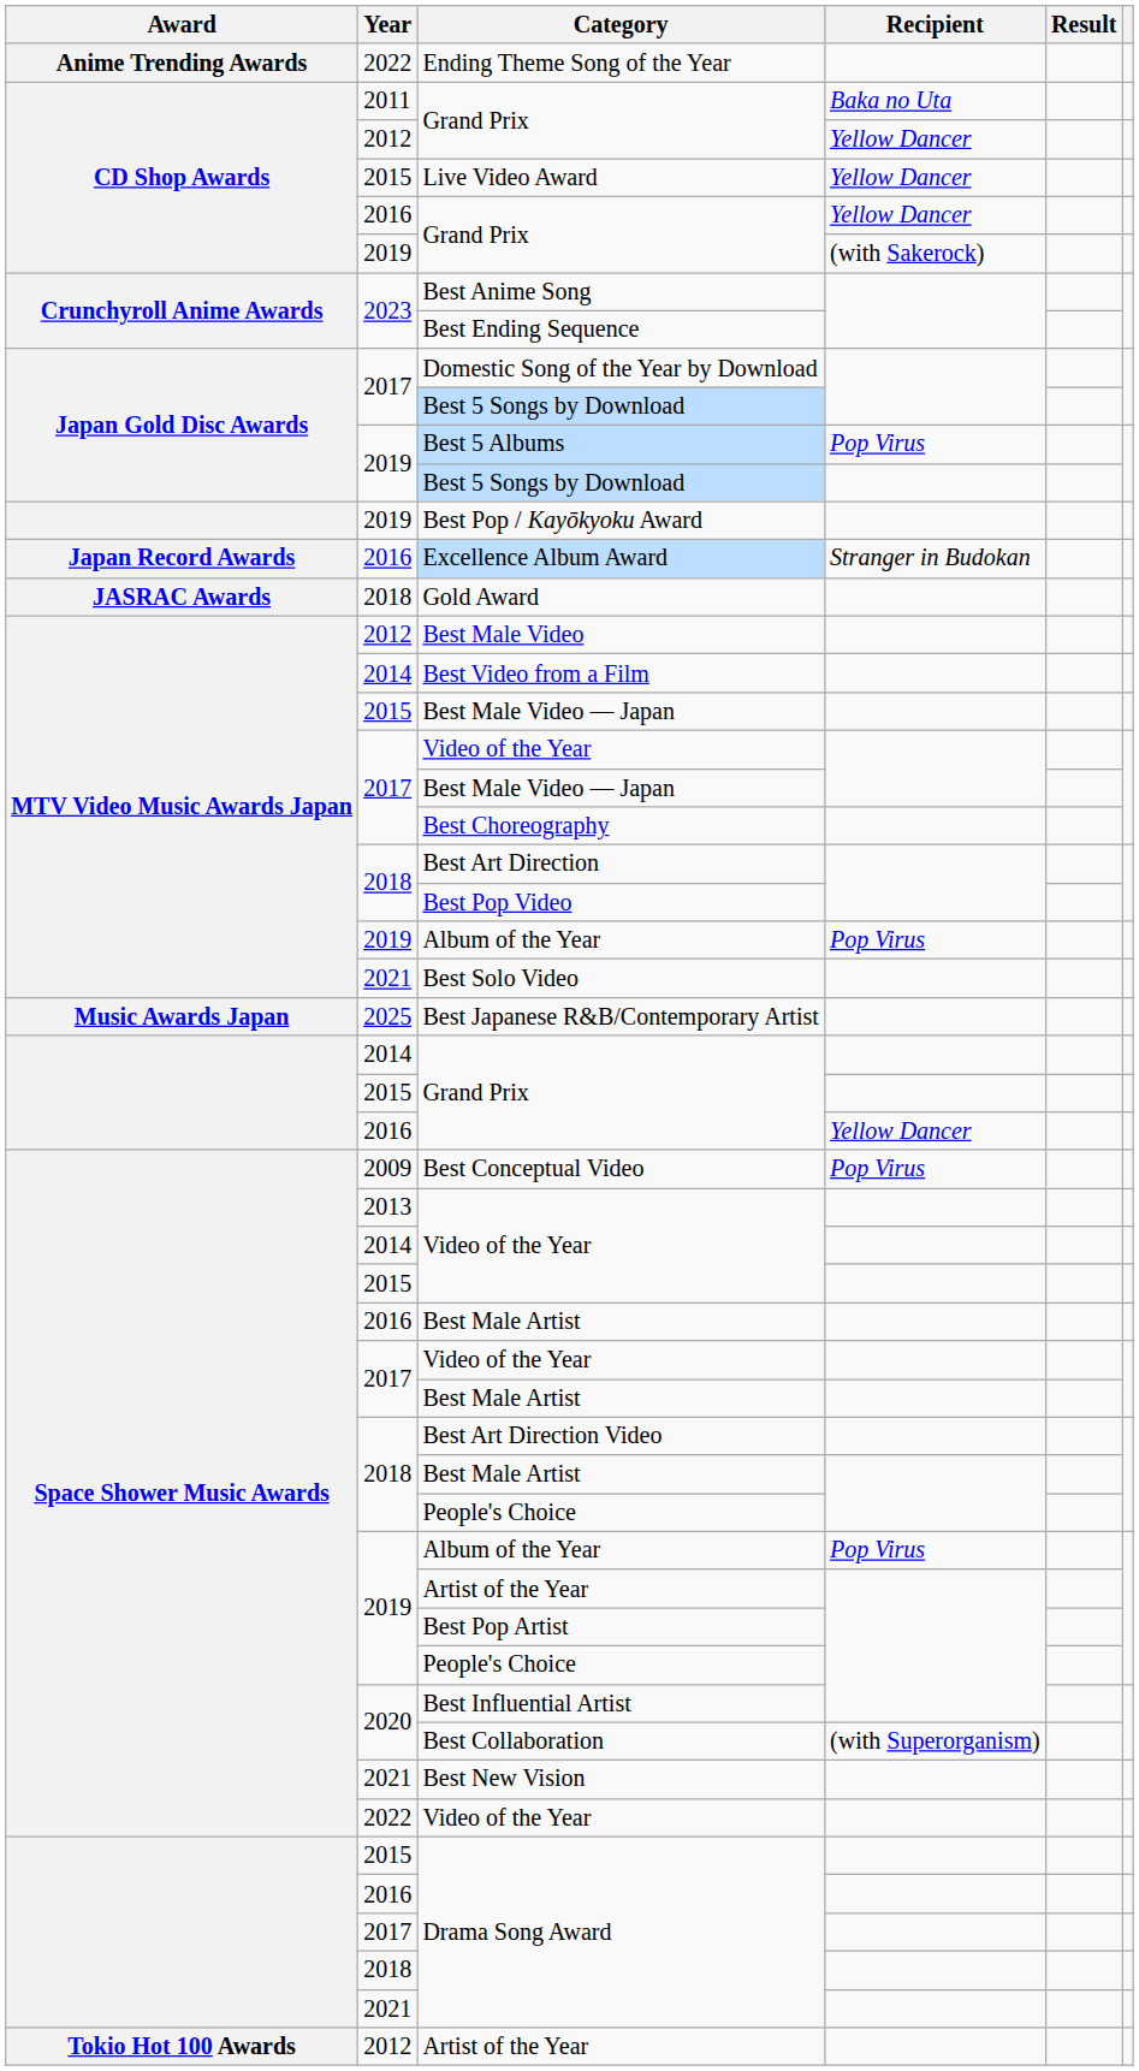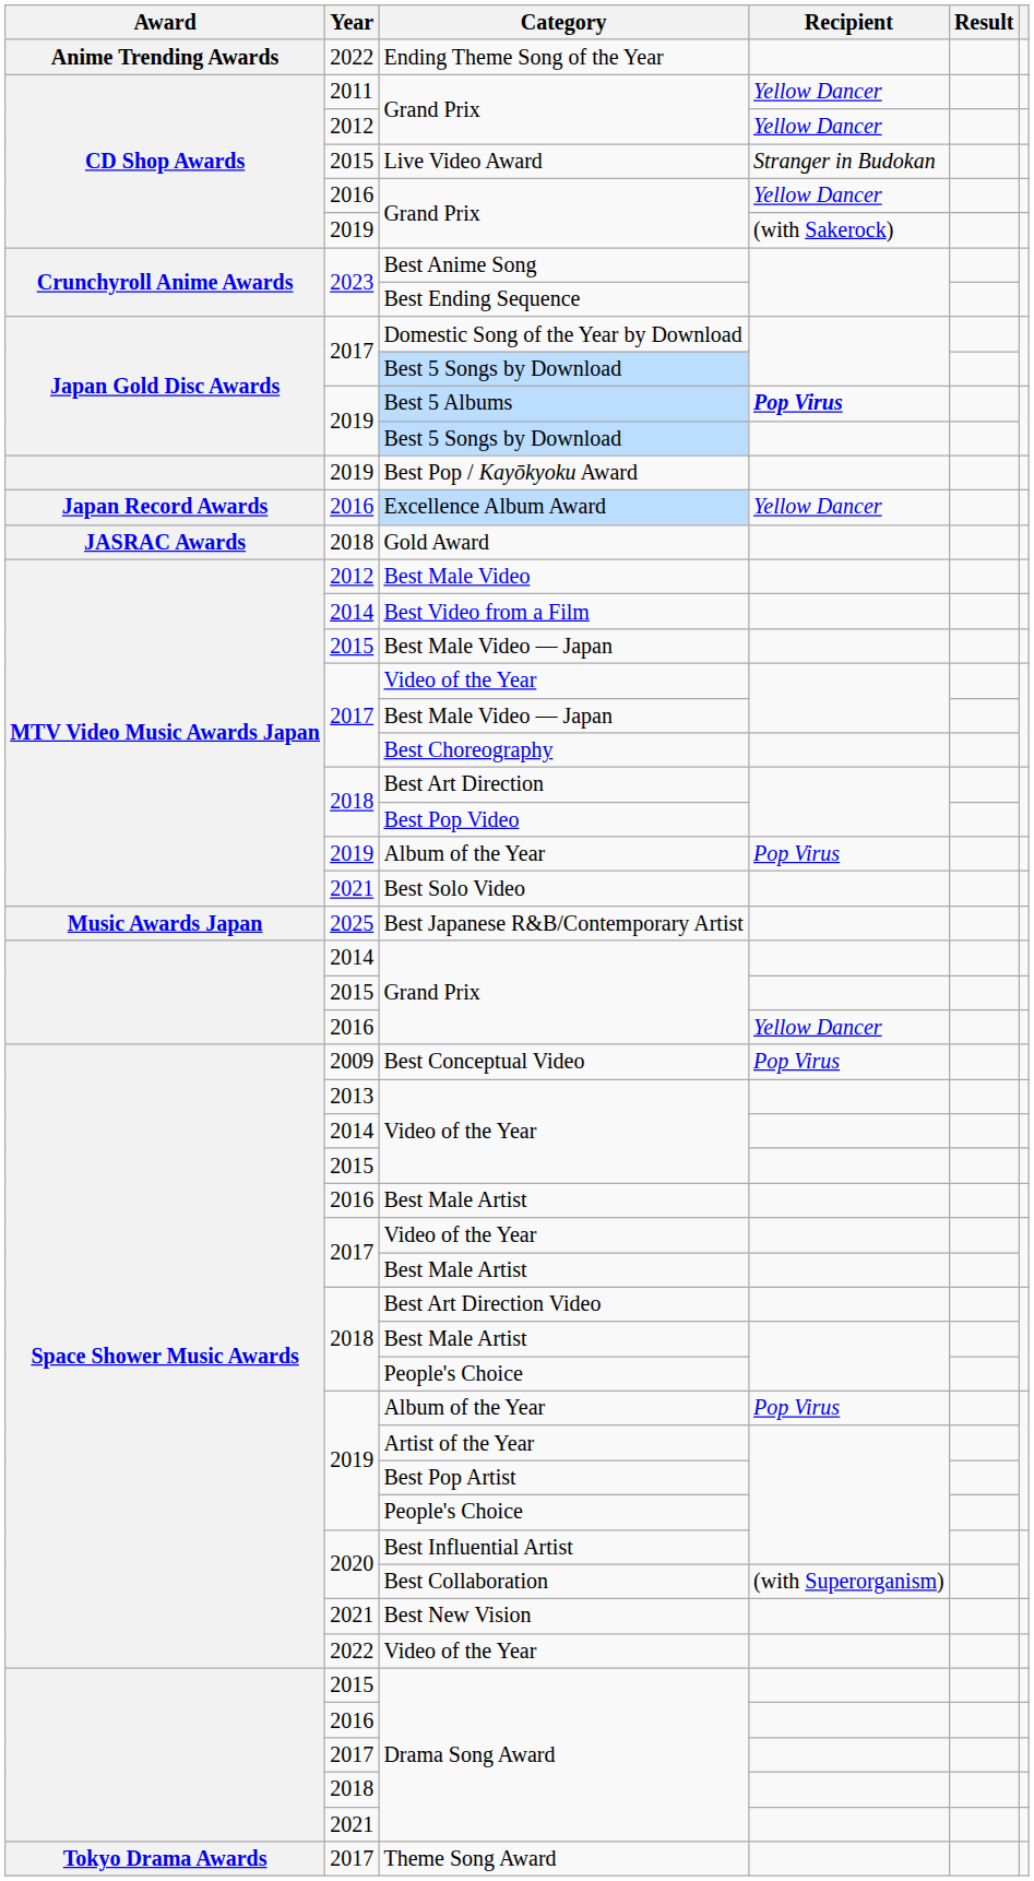 <table class="wikitable sortable plainrowheaders" style="text-align:left;" id="music-awards">
 <tr>
 <th scope="col">Award</th>
 <th scope="col">Year</th>
 <th scope="col">Category</th>
 <th scope="col">Recipient</th>
 <th scope="col">Result</th>
 <th scope="col" class="unsortable"></th>
 </tr>
 <tr>
 <th scope="row" rowspan="1">Anime Trending Awards</th>
 <td>2022</td>
 <td>Ending Theme Song of the Year</td>
 <td></td>
 <td></td>
 <td style="text-align:center;" rowspan="1"></td>
 </tr>
 <tr>
 <th scope="row" rowspan="5"><a href='#'>CD Shop Awards</a></th>
 <td>2011</td>
 <td rowspan="2">Grand Prix</td>
-<td><em><a href='#'>Baka no Uta</a></em></td>
+<td><em><a href='#'>Yellow Dancer</a></em></td>
 <td></td>
 <td style="text-align:center;"></td>
 </tr>
 <tr>
 <td>2012</td>
 <td><em><a href='#'>Yellow Dancer</a></em></td>
 <td></td>
 <td style="text-align:center;"></td>
 </tr>
 <tr>
 <td>2015</td>
 <td>Live Video Award</td>
-<td><em><a href='#'>Yellow Dancer</a></em></td>
+<td><em>Stranger in Budokan</em></td>
 <td></td>
 <td style="text-align:center;"></td>
 </tr>
 <tr>
 <td>2016</td>
 <td rowspan="2">Grand Prix</td>
 <td><em><a href='#'>Yellow Dancer</a></em></td>
 <td></td>
 <td style="text-align:center;"></td>
 </tr>
 <tr>
 <td>2019</td>
 <td> (with <a href='#'>Sakerock</a>)</td>
 <td></td>
 <td style="text-align:center;"></td>
 </tr>
 <tr>
 <th scope="row" rowspan="2"><a href='#'>Crunchyroll Anime Awards</a></th>
 <td rowspan="2"><a href='#'>2023</a></td>
 <td>Best Anime Song</td>
 <td rowspan="2"></td>
 <td></td>
 <td style="text-align:center;" rowspan="2"></td>
 </tr>
 <tr>
 <td>Best Ending Sequence</td>
 <td></td>
 </tr>
 <tr>
 <th scope="row" rowspan="4"><a href='#'>Japan Gold Disc Awards</a></th>
 <td rowspan="2">2017</td>
 <td>Domestic Song of the Year by Download</td>
 <td rowspan="2"></td>
 <td></td>
 <td style="text-align:center;" rowspan="2"></td>
 </tr>
 <tr>
 <td style="background:#BDF;">Best 5 Songs by Download </td>
 <td></td>
 </tr>
 <tr>
 <td rowspan="2">2019</td>
 <td style="background:#BDF;">Best 5 Albums </td>
-<td><em><a href='#'>Pop Virus</a></em></td>
+<td><strong><em><a href='#'>Pop Virus</a></em></strong></td>
 <td></td>
 <td style="text-align:center;" rowspan="2"></td>
 </tr>
 <tr>
 <td style="background:#BDF;">Best 5 Songs by Download </td>
 <td></td>
 <td></td>
 </tr>
 <tr>
 <th scope="row" rowspan="1"></th>
 <td>2019</td>
 <td>Best Pop / <em>Kayōkyoku</em> Award</td>
 <td></td>
 <td></td>
 <td style="text-align:center;"></td>
 </tr>
 <tr>
 <th scope="row" rowspan="1"><a href='#'>Japan Record Awards</a></th>
 <td><a href='#'>2016</a></td>
 <td style="background:#BDF;">Excellence Album Award </td>
-<td><em>Stranger in Budokan</em></td>
+<td><em><a href='#'>Yellow Dancer</a></em></td>
 <td></td>
 <td style="text-align:center;"></td>
 </tr>
 <tr>
 <th scope="row" rowspan="1"><a href='#'>JASRAC Awards</a></th>
 <td>2018</td>
 <td>Gold Award</td>
 <td></td>
 <td></td>
 <td style="text-align:center;"></td>
 </tr>
 <tr>
 <th scope="row" rowspan="10"><a href='#'>MTV Video Music Awards Japan</a></th>
 <td><a href='#'>2012</a></td>
 <td><a href='#'>Best Male Video</a></td>
 <td></td>
 <td></td>
 <td style="text-align:center;"></td>
 </tr>
 <tr>
 <td><a href='#'>2014</a></td>
 <td><a href='#'>Best Video from a Film</a></td>
 <td></td>
 <td></td>
 <td style="text-align:center;"></td>
 </tr>
 <tr>
 <td><a href='#'>2015</a></td>
 <td>Best Male Video — Japan</td>
 <td></td>
 <td></td>
 <td style="text-align:center;"></td>
 </tr>
 <tr>
 <td rowspan="3"><a href='#'>2017</a></td>
 <td><a href='#'>Video of the Year</a></td>
 <td rowspan="2"></td>
 <td></td>
 <td style="text-align:center;" rowspan="3"></td>
 </tr>
 <tr>
 <td>Best Male Video — Japan</td>
 <td></td>
 </tr>
 <tr>
 <td><a href='#'>Best Choreography</a></td>
 <td></td>
 <td></td>
 </tr>
 <tr>
 <td rowspan="2"><a href='#'>2018</a></td>
 <td>Best Art Direction</td>
 <td rowspan="2"></td>
 <td></td>
 <td style="text-align:center;" rowspan="2"></td>
 </tr>
 <tr>
 <td><a href='#'>Best Pop Video</a></td>
 <td></td>
 </tr>
 <tr>
 <td><a href='#'>2019</a></td>
 <td>Album of the Year</td>
 <td><em><a href='#'>Pop Virus</a></em></td>
 <td></td>
 <td style="text-align:center;"></td>
 </tr>
 <tr>
 <td><a href='#'>2021</a></td>
 <td>Best Solo Video</td>
 <td></td>
 <td></td>
 <td style="text-align:center;"></td>
 </tr>
 <tr>
 <th scope="row" rowspan="1"><a href='#'>Music Awards Japan</a></th>
 <td><a href='#'>2025</a></td>
 <td>Best Japanese R&B/Contemporary Artist</td>
 <td></td>
 <td></td>
 <td style="text-align:center;"></td>
 </tr>
 <tr>
 <th scope="row" rowspan="3"></th>
 <td>2014</td>
 <td rowspan="3">Grand Prix</td>
 <td></td>
 <td></td>
 <td style="text-align:center;"></td>
 </tr>
 <tr>
 <td>2015</td>
 <td></td>
 <td></td>
 <td style="text-align:center;"></td>
 </tr>
 <tr>
 <td>2016</td>
 <td><em><a href='#'>Yellow Dancer</a></em></td>
 <td></td>
 <td style="text-align:center;"></td>
 </tr>
 <tr>
 <th scope="row" rowspan="18"><a href='#'>Space Shower Music Awards</a></th>
 <td>2009</td>
 <td>Best Conceptual Video</td>
 <td><em><a href='#'>Pop Virus</a></em></td>
 <td></td>
 <td style="text-align:center;"></td>
 </tr>
 <tr>
 <td>2013</td>
 <td rowspan="3">Video of the Year</td>
 <td></td>
 <td></td>
 <td style="text-align:center;"></td>
 </tr>
 <tr>
 <td>2014</td>
 <td></td>
 <td></td>
 <td style="text-align:center;"></td>
 </tr>
 <tr>
 <td>2015</td>
 <td></td>
 <td></td>
 <td style="text-align:center;"></td>
 </tr>
 <tr>
 <td>2016</td>
 <td>Best Male Artist</td>
 <td></td>
 <td></td>
 <td style="text-align:center;"></td>
 </tr>
 <tr>
 <td rowspan="2">2017</td>
 <td>Video of the Year</td>
 <td></td>
 <td></td>
 <td style="text-align:center;" rowspan="2"></td>
 </tr>
 <tr>
 <td>Best Male Artist</td>
 <td></td>
 <td></td>
 </tr>
 <tr>
 <td rowspan="3">2018</td>
 <td>Best Art Direction Video</td>
 <td></td>
 <td></td>
 <td style="text-align:center;" rowspan="3"></td>
 </tr>
 <tr>
 <td>Best Male Artist</td>
 <td rowspan="2"></td>
 <td></td>
 </tr>
 <tr>
 <td>People's Choice</td>
 <td></td>
 </tr>
 <tr>
 <td rowspan="4">2019</td>
 <td>Album of the Year</td>
 <td><em><a href='#'>Pop Virus</a></em></td>
 <td></td>
 <td style="text-align:center;" rowspan="4"></td>
 </tr>
 <tr>
 <td>Artist of the Year</td>
 <td rowspan="4"></td>
 <td></td>
 </tr>
 <tr>
 <td>Best Pop Artist</td>
 <td></td>
 </tr>
 <tr>
 <td>People's Choice</td>
 <td></td>
 </tr>
 <tr>
 <td rowspan="2">2020</td>
 <td>Best Influential Artist</td>
 <td></td>
 <td style="text-align:center;" rowspan="2"></td>
 </tr>
 <tr>
 <td>Best Collaboration</td>
 <td> (with <a href='#'>Superorganism</a>)</td>
 <td></td>
 </tr>
 <tr>
 <td>2021</td>
 <td>Best New Vision</td>
 <td></td>
 <td></td>
 <td style="text-align:center;"></td>
 </tr>
 <tr>
 <td>2022</td>
 <td>Video of the Year</td>
 <td></td>
 <td></td>
 <td style="text-align:center;"></td>
 </tr>
 <tr>
 <th scope="row" rowspan="5"></th>
 <td>2015</td>
 <td rowspan="5">Drama Song Award</td>
 <td></td>
 <td></td>
 <td style="text-align:center;"></td>
 </tr>
 <tr>
 <td>2016</td>
 <td></td>
 <td></td>
 <td style="text-align:center;"></td>
 </tr>
 <tr>
 <td>2017</td>
 <td></td>
 <td></td>
 <td style="text-align:center;"></td>
 </tr>
 <tr>
 <td>2018</td>
 <td></td>
 <td></td>
 <td style="text-align:center;"></td>
 </tr>
 <tr>
 <td>2021</td>
 <td></td>
 <td></td>
 <td style="text-align:center;"></td>
 </tr>
 <tr>
-<th scope="row" rowspan="1"><a href='#'>Tokio Hot 100</a> Awards</th>
-<td>2012</td>
-<td>Artist of the Year</td>
+<th scope="row" rowspan="1"><a href='#'>Tokyo Drama Awards</a></th>
+<td>2017</td>
+<td>Theme Song Award</td>
 <td></td>
 <td></td>
 <td style="text-align:center;"></td>
 </tr>
 </table>
